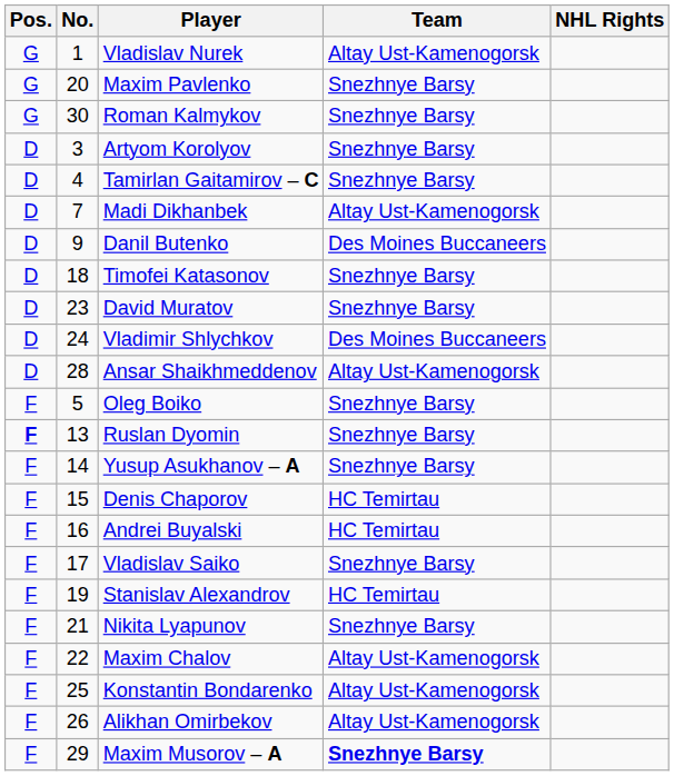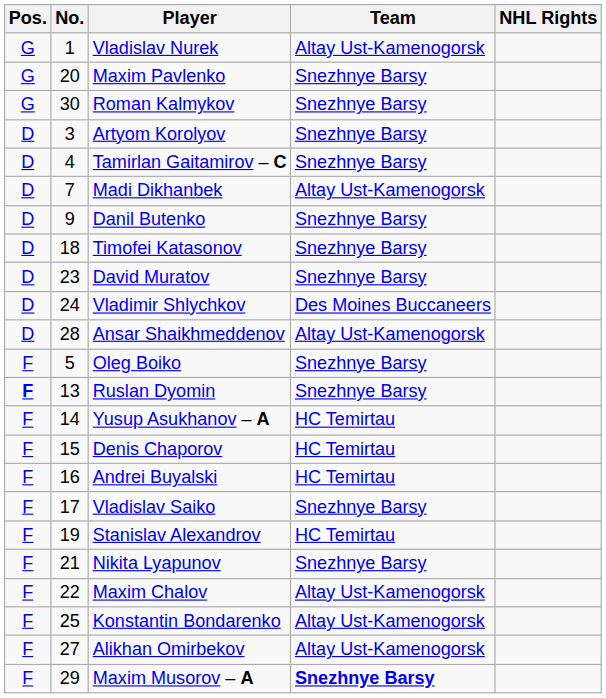 <table class="wikitable sortable">
 <tr>
 <th>Pos.</th>
 <th>No.</th>
 <th>Player</th>
 <th>Team</th>
 <th>NHL Rights</th>
 </tr>
 <tr>
 <td style="text-align:center;"><a href='#'>G</a></td>
 <td style="text-align:center;">1</td>
 <td><a href='#'>Vladislav Nurek</a></td>
 <td> <a href='#'>Altay Ust-Kamenogorsk</a></td>
 <td></td>
 </tr>
 <tr>
 <td style="text-align:center;"><a href='#'>G</a></td>
 <td style="text-align:center;">20</td>
 <td><a href='#'>Maxim Pavlenko</a></td>
 <td> <a href='#'>Snezhnye Barsy</a></td>
 <td></td>
 </tr>
 <tr>
 <td style="text-align:center;"><a href='#'>G</a></td>
 <td style="text-align:center;">30</td>
 <td><a href='#'>Roman Kalmykov</a></td>
 <td> <a href='#'>Snezhnye Barsy</a></td>
 <td></td>
 </tr>
 <tr>
 <td style="text-align:center;"><a href='#'>D</a></td>
 <td style="text-align:center;">3</td>
 <td><a href='#'>Artyom Korolyov</a></td>
 <td> <a href='#'>Snezhnye Barsy</a></td>
 <td></td>
 </tr>
 <tr>
 <td style="text-align:center;"><a href='#'>D</a></td>
 <td style="text-align:center;">4</td>
 <td><a href='#'>Tamirlan Gaitamirov</a> – <strong>C</strong></td>
 <td> <a href='#'>Snezhnye Barsy</a></td>
 <td></td>
 </tr>
 <tr>
 <td style="text-align:center;"><a href='#'>D</a></td>
 <td style="text-align:center;">7</td>
 <td><a href='#'>Madi Dikhanbek</a></td>
 <td> <a href='#'>Altay Ust-Kamenogorsk</a></td>
 <td></td>
 </tr>
 <tr>
 <td style="text-align:center;"><a href='#'>D</a></td>
 <td style="text-align:center;">9</td>
 <td><a href='#'>Danil Butenko</a></td>
-<td> <a href='#'>Des Moines Buccaneers</a></td>
+<td> <a href='#'>Snezhnye Barsy</a></td>
 <td></td>
 </tr>
 <tr>
 <td style="text-align:center;"><a href='#'>D</a></td>
 <td style="text-align:center;">18</td>
 <td><a href='#'>Timofei Katasonov</a></td>
 <td> <a href='#'>Snezhnye Barsy</a></td>
 <td></td>
 </tr>
 <tr>
 <td style="text-align:center;"><a href='#'>D</a></td>
 <td style="text-align:center;">23</td>
 <td><a href='#'>David Muratov</a></td>
 <td> <a href='#'>Snezhnye Barsy</a></td>
 <td></td>
 </tr>
 <tr>
 <td style="text-align:center;"><a href='#'>D</a></td>
 <td style="text-align:center;">24</td>
 <td><a href='#'>Vladimir Shlychkov</a></td>
 <td> <a href='#'>Des Moines Buccaneers</a></td>
 <td></td>
 </tr>
 <tr>
 <td style="text-align:center;"><a href='#'>D</a></td>
 <td style="text-align:center;">28</td>
 <td><a href='#'>Ansar Shaikhmeddenov</a></td>
 <td> <a href='#'>Altay Ust-Kamenogorsk</a></td>
 <td></td>
 </tr>
 <tr>
 <td style="text-align:center;"><a href='#'>F</a></td>
 <td style="text-align:center;">5</td>
 <td><a href='#'>Oleg Boiko</a></td>
 <td> <a href='#'>Snezhnye Barsy</a></td>
 <td></td>
 </tr>
 <tr>
 <td style="text-align:center;"><strong><a href='#'>F</a></strong></td>
 <td style="text-align:center;">13</td>
 <td><a href='#'>Ruslan Dyomin</a></td>
 <td> <a href='#'>Snezhnye Barsy</a></td>
 <td></td>
 </tr>
 <tr>
 <td style="text-align:center;"><a href='#'>F</a></td>
 <td style="text-align:center;">14</td>
 <td><a href='#'>Yusup Asukhanov</a> – <strong>A</strong></td>
-<td> <a href='#'>Snezhnye Barsy</a></td>
+<td> <a href='#'>HC Temirtau</a></td>
 <td></td>
 </tr>
 <tr>
 <td style="text-align:center;"><a href='#'>F</a></td>
 <td style="text-align:center;">15</td>
 <td><a href='#'>Denis Chaporov</a></td>
 <td> <a href='#'>HC Temirtau</a></td>
 <td></td>
 </tr>
 <tr>
 <td style="text-align:center;"><a href='#'>F</a></td>
 <td style="text-align:center;">16</td>
 <td><a href='#'>Andrei Buyalski</a></td>
 <td> <a href='#'>HC Temirtau</a></td>
 <td></td>
 </tr>
 <tr>
 <td style="text-align:center;"><a href='#'>F</a></td>
 <td style="text-align:center;">17</td>
 <td><a href='#'>Vladislav Saiko</a></td>
 <td> <a href='#'>Snezhnye Barsy</a></td>
 <td></td>
 </tr>
 <tr>
 <td style="text-align:center;"><a href='#'>F</a></td>
 <td style="text-align:center;">19</td>
 <td><a href='#'>Stanislav Alexandrov</a></td>
 <td> <a href='#'>HC Temirtau</a></td>
 <td></td>
 </tr>
 <tr>
 <td style="text-align:center;"><a href='#'>F</a></td>
 <td style="text-align:center;">21</td>
 <td><a href='#'>Nikita Lyapunov</a></td>
 <td> <a href='#'>Snezhnye Barsy</a></td>
 <td></td>
 </tr>
 <tr>
 <td style="text-align:center;"><a href='#'>F</a></td>
 <td style="text-align:center;">22</td>
 <td><a href='#'>Maxim Chalov</a></td>
 <td> <a href='#'>Altay Ust-Kamenogorsk</a></td>
 <td></td>
 </tr>
 <tr>
 <td style="text-align:center;"><a href='#'>F</a></td>
 <td style="text-align:center;">25</td>
 <td><a href='#'>Konstantin Bondarenko</a></td>
 <td> <a href='#'>Altay Ust-Kamenogorsk</a></td>
 <td></td>
 </tr>
 <tr>
 <td style="text-align:center;"><a href='#'>F</a></td>
-<td style="text-align:center;">26</td>
+<td style="text-align:center;">27</td>
 <td><a href='#'>Alikhan Omirbekov</a></td>
 <td> <a href='#'>Altay Ust-Kamenogorsk</a></td>
 <td></td>
 </tr>
 <tr>
 <td style="text-align:center;"><a href='#'>F</a></td>
 <td style="text-align:center;">29</td>
 <td><a href='#'>Maxim Musorov</a> – <strong>A</strong></td>
 <td><strong> <a href='#'>Snezhnye Barsy</a></strong></td>
 <td></td>
 </tr>
 </table>
